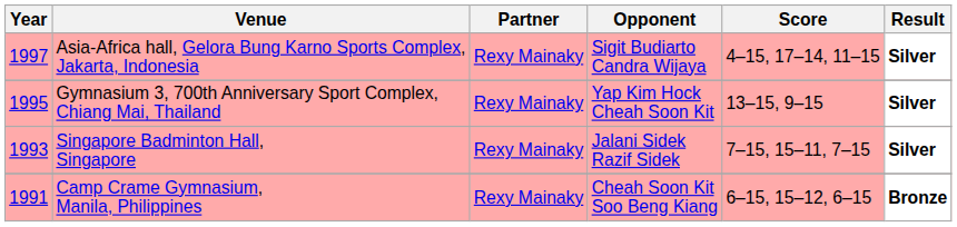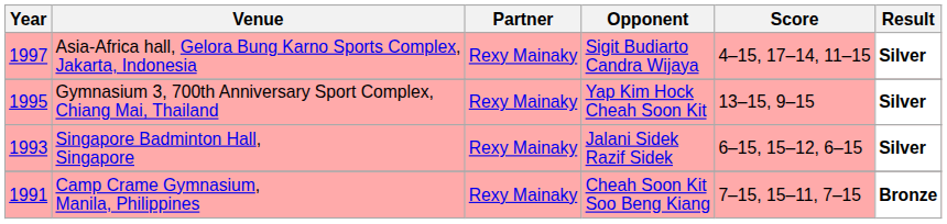 <table class="sortable wikitable" style="font-size: 90%;">
 <tr>
 <th>Year</th>
 <th>Venue</th>
 <th>Partner</th>
 <th>Opponent</th>
 <th>Score</th>
 <th>Result</th>
 </tr>
 <tr style="background:#FFAAAA">
 <td align="center"><a href='#'>1997</a></td>
 <td align="left">Asia-Africa hall, <a href='#'>Gelora Bung Karno Sports Complex</a>,<br><a href='#'>Jakarta, Indonesia</a></td>
 <td align="left"> <a href='#'>Rexy Mainaky</a></td>
 <td align="left"> <a href='#'>Sigit Budiarto</a> <br>  <a href='#'>Candra Wijaya</a></td>
 <td align="left">4–15, 17–14, 11–15</td>
 <td style="text-align:left; background:white"> <strong>Silver</strong></td>
 </tr>
 <tr>
 </tr>
 <tr style="background:#FFAAAA">
 <td align="center"><a href='#'>1995</a></td>
 <td align="left">Gymnasium 3, 700th Anniversary Sport Complex,<br><a href='#'>Chiang Mai, Thailand</a></td>
 <td align="left"> <a href='#'>Rexy Mainaky</a></td>
 <td align="left"> <a href='#'>Yap Kim Hock</a> <br>  <a href='#'>Cheah Soon Kit</a></td>
 <td align="left">13–15, 9–15</td>
 <td style="text-align:left; background:white"> <strong>Silver</strong></td>
 </tr>
 <tr>
 </tr>
 <tr style="background:#FFAAAA">
 <td align="center"><a href='#'>1993</a></td>
 <td align="left"><a href='#'>Singapore Badminton Hall</a>,<br><a href='#'>Singapore</a></td>
 <td align="left"> <a href='#'>Rexy Mainaky</a></td>
 <td align="left"> <a href='#'>Jalani Sidek</a> <br>  <a href='#'>Razif Sidek</a></td>
-<td align="left">7–15, 15–11, 7–15</td>
+<td align="left">6–15, 15–12, 6–15</td>
 <td style="text-align:left; background:white"> <strong>Silver</strong></td>
 </tr>
 <tr>
 </tr>
 <tr style="background:#FFAAAA">
 <td align="center"><a href='#'>1991</a></td>
 <td align="left"><a href='#'>Camp Crame Gymnasium</a>,<br><a href='#'>Manila, Philippines</a></td>
 <td align="left"> <a href='#'>Rexy Mainaky</a></td>
 <td align="left"> <a href='#'>Cheah Soon Kit</a> <br>  <a href='#'>Soo Beng Kiang</a></td>
-<td align="left">6–15, 15–12, 6–15</td>
+<td align="left">7–15, 15–11, 7–15</td>
 <td style="text-align:left; background:white"> <strong>Bronze</strong></td>
 </tr>
 </table>
